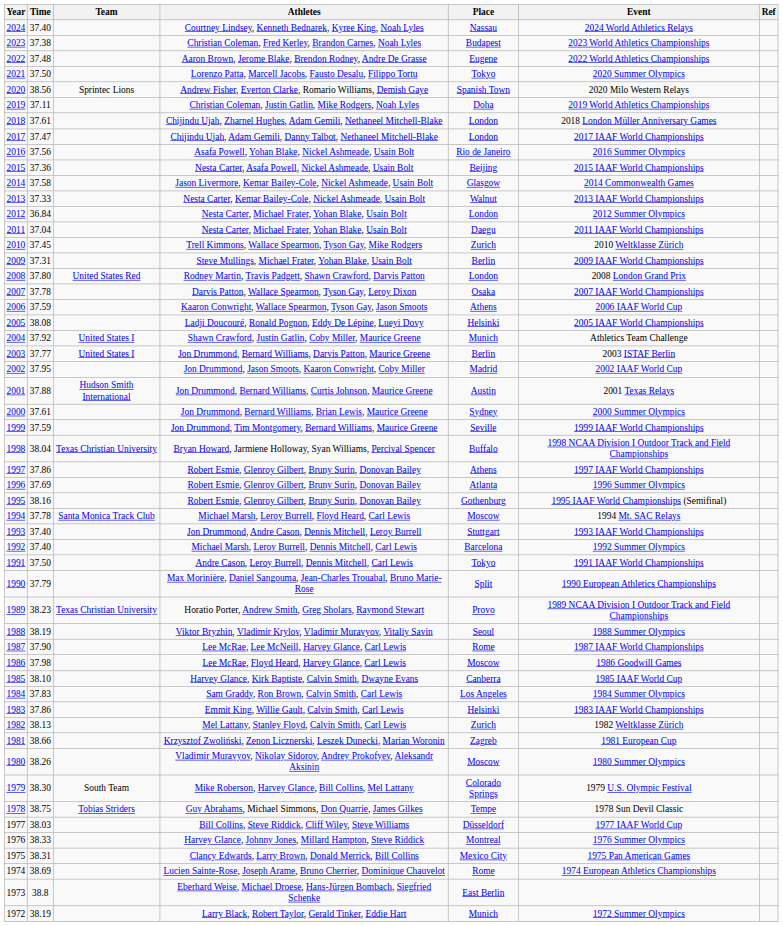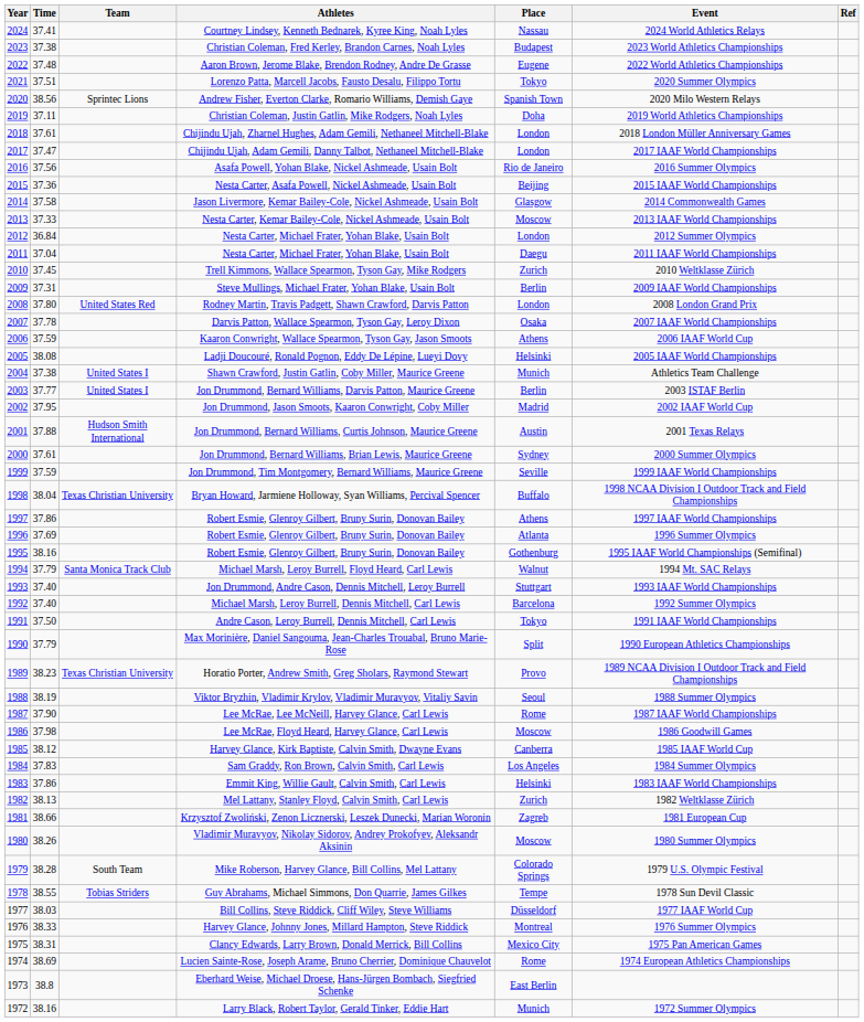 <table class="wikitable sortable" style="text-align:center; font-size:95%;">
 <tr>
 <th>Year</th>
 <th>Time</th>
 <th>Team</th>
 <th>Athletes</th>
 <th>Place</th>
 <th>Event</th>
 <th>Ref</th>
 </tr>
 <tr>
 <td><a href='#'>2024</a></td>
-<td>37.40</td>
+<td>37.41</td>
 <td></td>
 <td><a href='#'>Courtney Lindsey</a>, <a href='#'>Kenneth Bednarek</a>, <a href='#'>Kyree King</a>, <a href='#'>Noah Lyles</a></td>
 <td> <a href='#'>Nassau</a></td>
 <td><a href='#'>2024 World Athletics Relays</a></td>
 <td></td>
 </tr>
 <tr>
 <td><a href='#'>2023</a></td>
 <td>37.38</td>
 <td></td>
 <td><a href='#'>Christian Coleman</a>, <a href='#'>Fred Kerley</a>, <a href='#'>Brandon Carnes</a>, <a href='#'>Noah Lyles</a></td>
 <td> <a href='#'>Budapest</a></td>
 <td><a href='#'>2023 World Athletics Championships</a></td>
 <td></td>
 </tr>
 <tr>
 <td><a href='#'>2022</a></td>
 <td>37.48</td>
 <td></td>
 <td><a href='#'>Aaron Brown</a>, <a href='#'>Jerome Blake</a>, <a href='#'>Brendon Rodney</a>, <a href='#'>Andre De Grasse</a></td>
 <td> <a href='#'>Eugene</a></td>
 <td><a href='#'>2022 World Athletics Championships</a></td>
 <td></td>
 </tr>
 <tr>
 <td><a href='#'>2021</a></td>
-<td>37.50</td>
+<td>37.51</td>
 <td></td>
 <td><a href='#'>Lorenzo Patta</a>, <a href='#'>Marcell Jacobs</a>, <a href='#'>Fausto Desalu</a>, <a href='#'>Filippo Tortu</a></td>
 <td> <a href='#'>Tokyo</a></td>
 <td><a href='#'>2020 Summer Olympics</a></td>
 <td></td>
 </tr>
 <tr>
 <td><a href='#'>2020</a></td>
 <td>38.56</td>
 <td> Sprintec Lions</td>
 <td><a href='#'>Andrew Fisher</a>, <a href='#'>Everton Clarke</a>, Romario Williams, <a href='#'>Demish Gaye</a></td>
 <td> <a href='#'>Spanish Town</a></td>
 <td>2020 Milo Western Relays</td>
 <td></td>
 </tr>
 <tr>
 <td><a href='#'>2019</a></td>
 <td>37.11</td>
 <td></td>
 <td><a href='#'>Christian Coleman</a>, <a href='#'>Justin Gatlin</a>, <a href='#'>Mike Rodgers</a>, <a href='#'>Noah Lyles</a></td>
 <td> <a href='#'>Doha</a></td>
 <td><a href='#'>2019 World Athletics Championships</a></td>
 <td></td>
 </tr>
 <tr>
 <td><a href='#'>2018</a></td>
 <td>37.61</td>
 <td></td>
 <td><a href='#'>Chijindu Ujah</a>, <a href='#'>Zharnel Hughes</a>, <a href='#'>Adam Gemili</a>, <a href='#'>Nethaneel Mitchell-Blake</a></td>
 <td> <a href='#'>London</a></td>
 <td>2018 <a href='#'>London Müller Anniversary Games</a></td>
 <td></td>
 </tr>
 <tr>
 <td><a href='#'>2017</a></td>
 <td>37.47</td>
 <td></td>
 <td><a href='#'>Chijindu Ujah</a>, <a href='#'>Adam Gemili</a>, <a href='#'>Danny Talbot</a>, <a href='#'>Nethaneel Mitchell-Blake</a></td>
 <td> <a href='#'>London</a></td>
 <td><a href='#'>2017 IAAF World Championships</a></td>
 <td></td>
 </tr>
 <tr>
 <td><a href='#'>2016</a></td>
 <td>37.56</td>
 <td></td>
 <td><a href='#'>Asafa Powell</a>, <a href='#'>Yohan Blake</a>, <a href='#'>Nickel Ashmeade</a>, <a href='#'>Usain Bolt</a></td>
 <td> <a href='#'>Rio de Janeiro</a></td>
 <td><a href='#'>2016 Summer Olympics</a></td>
 <td></td>
 </tr>
 <tr>
 <td><a href='#'>2015</a></td>
 <td>37.36</td>
 <td></td>
 <td><a href='#'>Nesta Carter</a>, <a href='#'>Asafa Powell</a>, <a href='#'>Nickel Ashmeade</a>, <a href='#'>Usain Bolt</a></td>
 <td> <a href='#'>Beijing</a></td>
 <td><a href='#'>2015 IAAF World Championships</a></td>
 <td></td>
 </tr>
 <tr>
 <td><a href='#'>2014</a></td>
 <td>37.58</td>
 <td></td>
 <td><a href='#'>Jason Livermore</a>, <a href='#'>Kemar Bailey-Cole</a>, <a href='#'>Nickel Ashmeade</a>, <a href='#'>Usain Bolt</a></td>
 <td><a href='#'>Glasgow</a></td>
 <td><a href='#'>2014 Commonwealth Games</a></td>
 <td></td>
 </tr>
 <tr>
 <td><a href='#'>2013</a></td>
 <td>37.33</td>
 <td></td>
 <td><a href='#'>Nesta Carter</a>, <a href='#'>Kemar Bailey-Cole</a>, <a href='#'>Nickel Ashmeade</a>, <a href='#'>Usain Bolt</a></td>
-<td> <a href='#'>Walnut</a></td>
+<td> <a href='#'>Moscow</a></td>
 <td><a href='#'>2013 IAAF World Championships</a></td>
 <td></td>
 </tr>
 <tr>
 <td><a href='#'>2012</a></td>
 <td>36.84</td>
 <td></td>
 <td><a href='#'>Nesta Carter</a>, <a href='#'>Michael Frater</a>, <a href='#'>Yohan Blake</a>, <a href='#'>Usain Bolt</a></td>
 <td> <a href='#'>London</a></td>
 <td><a href='#'>2012 Summer Olympics</a></td>
 <td></td>
 </tr>
 <tr>
 <td><a href='#'>2011</a></td>
 <td>37.04</td>
 <td></td>
 <td><a href='#'>Nesta Carter</a>, <a href='#'>Michael Frater</a>, <a href='#'>Yohan Blake</a>, <a href='#'>Usain Bolt</a></td>
 <td> <a href='#'>Daegu</a></td>
 <td><a href='#'>2011 IAAF World Championships</a></td>
 <td></td>
 </tr>
 <tr>
 <td><a href='#'>2010</a></td>
 <td>37.45</td>
 <td></td>
 <td><a href='#'>Trell Kimmons</a>, <a href='#'>Wallace Spearmon</a>, <a href='#'>Tyson Gay</a>, <a href='#'>Mike Rodgers</a></td>
 <td> <a href='#'>Zurich</a></td>
 <td>2010 <a href='#'>Weltklasse Zürich</a></td>
 <td></td>
 </tr>
 <tr>
 <td><a href='#'>2009</a></td>
 <td>37.31</td>
 <td></td>
 <td><a href='#'>Steve Mullings</a>, <a href='#'>Michael Frater</a>, <a href='#'>Yohan Blake</a>, <a href='#'>Usain Bolt</a></td>
 <td> <a href='#'>Berlin</a></td>
 <td><a href='#'>2009 IAAF World Championships</a></td>
 <td></td>
 </tr>
 <tr>
 <td><a href='#'>2008</a></td>
 <td>37.80</td>
 <td> <a href='#'>United States Red</a></td>
 <td><a href='#'>Rodney Martin</a>, <a href='#'>Travis Padgett</a>, <a href='#'>Shawn Crawford</a>, <a href='#'>Darvis Patton</a></td>
 <td> <a href='#'>London</a></td>
 <td>2008 <a href='#'>London Grand Prix</a></td>
 <td></td>
 </tr>
 <tr>
 <td><a href='#'>2007</a></td>
 <td>37.78</td>
 <td></td>
 <td><a href='#'>Darvis Patton</a>, <a href='#'>Wallace Spearmon</a>, <a href='#'>Tyson Gay</a>, <a href='#'>Leroy Dixon</a></td>
 <td> <a href='#'>Osaka</a></td>
 <td><a href='#'>2007 IAAF World Championships</a></td>
 <td></td>
 </tr>
 <tr>
 <td><a href='#'>2006</a></td>
 <td>37.59</td>
 <td></td>
 <td><a href='#'>Kaaron Conwright</a>, <a href='#'>Wallace Spearmon</a>, <a href='#'>Tyson Gay</a>, <a href='#'>Jason Smoots</a></td>
 <td> <a href='#'>Athens</a></td>
 <td><a href='#'>2006 IAAF World Cup</a></td>
 <td></td>
 </tr>
 <tr>
 <td><a href='#'>2005</a></td>
 <td>38.08</td>
 <td></td>
 <td><a href='#'>Ladji Doucouré</a>, <a href='#'>Ronald Pognon</a>, <a href='#'>Eddy De Lépine</a>, <a href='#'>Lueyi Dovy</a></td>
 <td> <a href='#'>Helsinki</a></td>
 <td><a href='#'>2005 IAAF World Championships</a></td>
 <td></td>
 </tr>
 <tr>
 <td><a href='#'>2004</a></td>
-<td>37.92</td>
+<td>37.38</td>
 <td> <a href='#'>United States I</a></td>
 <td><a href='#'>Shawn Crawford</a>, <a href='#'>Justin Gatlin</a>, <a href='#'>Coby Miller</a>, <a href='#'>Maurice Greene</a></td>
 <td> <a href='#'>Munich</a></td>
 <td>Athletics Team Challenge</td>
 <td></td>
 </tr>
 <tr>
 <td><a href='#'>2003</a></td>
 <td>37.77</td>
 <td> <a href='#'>United States I</a></td>
 <td><a href='#'>Jon Drummond</a>, <a href='#'>Bernard Williams</a>, <a href='#'>Darvis Patton</a>, <a href='#'>Maurice Greene</a></td>
 <td> <a href='#'>Berlin</a></td>
 <td>2003 <a href='#'>ISTAF Berlin</a></td>
 <td></td>
 </tr>
 <tr>
 <td><a href='#'>2002</a></td>
 <td>37.95</td>
 <td></td>
 <td><a href='#'>Jon Drummond</a>, <a href='#'>Jason Smoots</a>, <a href='#'>Kaaron Conwright</a>, <a href='#'>Coby Miller</a></td>
 <td> <a href='#'>Madrid</a></td>
 <td><a href='#'>2002 IAAF World Cup</a></td>
 <td></td>
 </tr>
 <tr>
 <td><a href='#'>2001</a></td>
 <td>37.88</td>
 <td> <a href='#'>Hudson Smith International</a></td>
 <td><a href='#'>Jon Drummond</a>, <a href='#'>Bernard Williams</a>, <a href='#'>Curtis Johnson</a>, <a href='#'>Maurice Greene</a></td>
 <td> <a href='#'>Austin</a></td>
 <td>2001 <a href='#'>Texas Relays</a></td>
 <td></td>
 </tr>
 <tr>
 <td><a href='#'>2000</a></td>
 <td>37.61</td>
 <td></td>
 <td><a href='#'>Jon Drummond</a>, <a href='#'>Bernard Williams</a>, <a href='#'>Brian Lewis</a>, <a href='#'>Maurice Greene</a></td>
 <td> <a href='#'>Sydney</a></td>
 <td><a href='#'>2000 Summer Olympics</a></td>
 </tr>
 <tr>
 <td><a href='#'>1999</a></td>
 <td>37.59</td>
 <td></td>
 <td><a href='#'>Jon Drummond</a>, <a href='#'>Tim Montgomery</a>, <a href='#'>Bernard Williams</a>, <a href='#'>Maurice Greene</a></td>
 <td> <a href='#'>Seville</a></td>
 <td><a href='#'>1999 IAAF World Championships</a></td>
 <td></td>
 </tr>
 <tr>
 <td><a href='#'>1998</a></td>
 <td>38.04</td>
 <td><a href='#'>Texas Christian University</a></td>
 <td> <a href='#'>Bryan Howard</a>,  Jarmiene Holloway,  Syan Williams,  <a href='#'>Percival Spencer</a></td>
 <td> <a href='#'>Buffalo</a></td>
 <td><a href='#'>1998 NCAA Division I Outdoor Track and Field Championships</a></td>
 <td></td>
 </tr>
 <tr>
 <td><a href='#'>1997</a></td>
 <td>37.86</td>
 <td></td>
 <td><a href='#'>Robert Esmie</a>, <a href='#'>Glenroy Gilbert</a>, <a href='#'>Bruny Surin</a>, <a href='#'>Donovan Bailey</a></td>
 <td> <a href='#'>Athens</a></td>
 <td><a href='#'>1997 IAAF World Championships</a></td>
 <td></td>
 </tr>
 <tr>
 <td><a href='#'>1996</a></td>
 <td>37.69</td>
 <td></td>
 <td><a href='#'>Robert Esmie</a>, <a href='#'>Glenroy Gilbert</a>, <a href='#'>Bruny Surin</a>, <a href='#'>Donovan Bailey</a></td>
 <td> <a href='#'>Atlanta</a></td>
 <td><a href='#'>1996 Summer Olympics</a></td>
 <td></td>
 </tr>
 <tr>
 <td><a href='#'>1995</a></td>
 <td>38.16</td>
 <td></td>
 <td><a href='#'>Robert Esmie</a>, <a href='#'>Glenroy Gilbert</a>, <a href='#'>Bruny Surin</a>, <a href='#'>Donovan Bailey</a></td>
 <td> <a href='#'>Gothenburg</a></td>
 <td><a href='#'>1995 IAAF World Championships</a> (Semifinal)</td>
 <td></td>
 </tr>
 <tr>
 <td><a href='#'>1994</a></td>
-<td>37.78</td>
+<td>37.79</td>
 <td> <a href='#'>Santa Monica Track Club</a></td>
 <td><a href='#'>Michael Marsh</a>, <a href='#'>Leroy Burrell</a>, <a href='#'>Floyd Heard</a>, <a href='#'>Carl Lewis</a></td>
-<td> <a href='#'>Moscow</a></td>
+<td> <a href='#'>Walnut</a></td>
 <td>1994 <a href='#'>Mt. SAC Relays</a></td>
 <td></td>
 </tr>
 <tr>
 <td><a href='#'>1993</a></td>
 <td>37.40</td>
 <td></td>
 <td><a href='#'>Jon Drummond</a>, <a href='#'>Andre Cason</a>, <a href='#'>Dennis Mitchell</a>, <a href='#'>Leroy Burrell</a></td>
 <td> <a href='#'>Stuttgart</a></td>
 <td><a href='#'>1993 IAAF World Championships</a></td>
 <td></td>
 </tr>
 <tr>
 <td><a href='#'>1992</a></td>
 <td>37.40</td>
 <td></td>
 <td><a href='#'>Michael Marsh</a>, <a href='#'>Leroy Burrell</a>, <a href='#'>Dennis Mitchell</a>, <a href='#'>Carl Lewis</a></td>
 <td> <a href='#'>Barcelona</a></td>
 <td><a href='#'>1992 Summer Olympics</a></td>
 <td></td>
 </tr>
 <tr>
 <td><a href='#'>1991</a></td>
 <td>37.50</td>
 <td></td>
 <td><a href='#'>Andre Cason</a>, <a href='#'>Leroy Burrell</a>, <a href='#'>Dennis Mitchell</a>, <a href='#'>Carl Lewis</a></td>
 <td> <a href='#'>Tokyo</a></td>
 <td><a href='#'>1991 IAAF World Championships</a></td>
 <td></td>
 </tr>
 <tr>
 <td><a href='#'>1990</a></td>
 <td>37.79</td>
 <td></td>
 <td><a href='#'>Max Morinière</a>, <a href='#'>Daniel Sangouma</a>, <a href='#'>Jean-Charles Trouabal</a>, <a href='#'>Bruno Marie-Rose</a></td>
 <td> <a href='#'>Split</a></td>
 <td><a href='#'>1990 European Athletics Championships</a></td>
 <td></td>
 </tr>
 <tr>
 <td><a href='#'>1989</a></td>
 <td>38.23 </td>
 <td><a href='#'>Texas Christian University</a></td>
 <td> Horatio Porter,  <a href='#'>Andrew Smith</a>,  <a href='#'>Greg Sholars</a>,  <a href='#'>Raymond Stewart</a></td>
 <td> <a href='#'>Provo</a></td>
 <td><a href='#'>1989 NCAA Division I Outdoor Track and Field Championships</a></td>
 <td></td>
 </tr>
 <tr>
 <td><a href='#'>1988</a></td>
 <td>38.19</td>
 <td></td>
 <td><a href='#'>Viktor Bryzhin</a>, <a href='#'>Vladimir Krylov</a>, <a href='#'>Vladimir Muravyov</a>, <a href='#'>Vitaliy Savin</a></td>
 <td> <a href='#'>Seoul</a></td>
 <td><a href='#'>1988 Summer Olympics</a></td>
 <td></td>
 </tr>
 <tr>
 <td><a href='#'>1987</a></td>
 <td>37.90</td>
 <td></td>
 <td><a href='#'>Lee McRae</a>, <a href='#'>Lee McNeill</a>, <a href='#'>Harvey Glance</a>, <a href='#'>Carl Lewis</a></td>
 <td> <a href='#'>Rome</a></td>
 <td><a href='#'>1987 IAAF World Championships</a></td>
 <td></td>
 </tr>
 <tr>
 <td><a href='#'>1986</a></td>
 <td>37.98</td>
 <td></td>
 <td><a href='#'>Lee McRae</a>, <a href='#'>Floyd Heard</a>, <a href='#'>Harvey Glance</a>, <a href='#'>Carl Lewis</a></td>
 <td> <a href='#'>Moscow</a></td>
 <td><a href='#'>1986 Goodwill Games</a></td>
 <td></td>
 </tr>
 <tr>
 <td><a href='#'>1985</a></td>
-<td>38.10</td>
+<td>38.12</td>
 <td></td>
 <td><a href='#'>Harvey Glance</a>, <a href='#'>Kirk Baptiste</a>, <a href='#'>Calvin Smith</a>, <a href='#'>Dwayne Evans</a></td>
 <td> <a href='#'>Canberra</a></td>
 <td><a href='#'>1985 IAAF World Cup</a></td>
 <td></td>
 </tr>
 <tr>
 <td><a href='#'>1984</a></td>
 <td>37.83</td>
 <td></td>
 <td><a href='#'>Sam Graddy</a>, <a href='#'>Ron Brown</a>, <a href='#'>Calvin Smith</a>, <a href='#'>Carl Lewis</a></td>
 <td> <a href='#'>Los Angeles</a></td>
 <td><a href='#'>1984 Summer Olympics</a></td>
 <td></td>
 </tr>
 <tr>
 <td><a href='#'>1983</a></td>
 <td>37.86</td>
 <td></td>
 <td><a href='#'>Emmit King</a>, <a href='#'>Willie Gault</a>, <a href='#'>Calvin Smith</a>, <a href='#'>Carl Lewis</a></td>
 <td> <a href='#'>Helsinki</a></td>
 <td><a href='#'>1983 IAAF World Championships</a></td>
 <td></td>
 </tr>
 <tr>
 <td><a href='#'>1982</a></td>
 <td>38.13</td>
 <td></td>
 <td><a href='#'>Mel Lattany</a>, <a href='#'>Stanley Floyd</a>, <a href='#'>Calvin Smith</a>, <a href='#'>Carl Lewis</a></td>
 <td> <a href='#'>Zurich</a></td>
 <td>1982 <a href='#'>Weltklasse Zürich</a></td>
 <td></td>
 </tr>
 <tr>
 <td><a href='#'>1981</a></td>
 <td>38.66</td>
 <td></td>
 <td><a href='#'>Krzysztof Zwoliński</a>, <a href='#'>Zenon Licznerski</a>, <a href='#'>Leszek Dunecki</a>, <a href='#'>Marian Woronin</a></td>
 <td> <a href='#'>Zagreb</a></td>
 <td><a href='#'>1981 European Cup</a></td>
 <td></td>
 </tr>
 <tr>
 <td><a href='#'>1980</a></td>
 <td>38.26</td>
 <td></td>
 <td><a href='#'>Vladimir Muravyov</a>, <a href='#'>Nikolay Sidorov</a>, <a href='#'>Andrey Prokofyev</a>, <a href='#'>Aleksandr Aksinin</a></td>
 <td> <a href='#'>Moscow</a></td>
 <td><a href='#'>1980 Summer Olympics</a></td>
 <td></td>
 </tr>
 <tr>
 <td><a href='#'>1979</a></td>
-<td>38.30 </td>
+<td>38.28 </td>
 <td> South Team</td>
 <td><a href='#'>Mike Roberson</a>, <a href='#'>Harvey Glance</a>, <a href='#'>Bill Collins</a>, <a href='#'>Mel Lattany</a></td>
 <td> <a href='#'>Colorado Springs</a></td>
 <td>1979 <a href='#'>U.S. Olympic Festival</a></td>
 <td></td>
 </tr>
 <tr>
 <td><a href='#'>1978</a></td>
-<td>38.75</td>
+<td>38.55</td>
 <td><a href='#'>Tobias Striders</a></td>
 <td> <a href='#'>Guy Abrahams</a>,  Michael Simmons,  <a href='#'>Don Quarrie</a>,  <a href='#'>James Gilkes</a></td>
 <td> <a href='#'>Tempe</a></td>
 <td>1978 Sun Devil Classic</td>
 <td></td>
 </tr>
 <tr>
 <td>1977</td>
 <td>38.03</td>
 <td></td>
 <td><a href='#'>Bill Collins</a>, <a href='#'>Steve Riddick</a>, <a href='#'>Cliff Wiley</a>, <a href='#'>Steve Williams</a></td>
 <td> <a href='#'>Düsseldorf</a></td>
 <td><a href='#'>1977 IAAF World Cup</a></td>
 <td></td>
 </tr>
 <tr>
 <td>1976</td>
 <td>38.33</td>
 <td></td>
 <td><a href='#'>Harvey Glance</a>, <a href='#'>Johnny Jones</a>, <a href='#'>Millard Hampton</a>, <a href='#'>Steve Riddick</a></td>
 <td> <a href='#'>Montreal</a></td>
 <td><a href='#'>1976 Summer Olympics</a></td>
 <td></td>
 </tr>
 <tr>
 <td>1975</td>
 <td>38.31 </td>
 <td></td>
 <td><a href='#'>Clancy Edwards</a>, <a href='#'>Larry Brown</a>, <a href='#'>Donald Merrick</a>, <a href='#'>Bill Collins</a></td>
 <td> <a href='#'>Mexico City</a></td>
 <td><a href='#'>1975 Pan American Games</a></td>
 <td></td>
 </tr>
 <tr>
 <td>1974</td>
 <td>38.69</td>
 <td></td>
 <td><a href='#'>Lucien Sainte-Rose</a>, <a href='#'>Joseph Arame</a>, <a href='#'>Bruno Cherrier</a>, <a href='#'>Dominique Chauvelot</a></td>
 <td> <a href='#'>Rome</a></td>
 <td><a href='#'>1974 European Athletics Championships</a></td>
 <td></td>
 </tr>
 <tr>
 <td>1973</td>
 <td>38.8</td>
 <td></td>
 <td><a href='#'>Eberhard Weise</a>, <a href='#'>Michael Droese</a>, <a href='#'>Hans-Jürgen Bombach</a>, <a href='#'>Siegfried Schenke</a></td>
 <td> <a href='#'>East Berlin</a></td>
 <td></td>
 <td></td>
 </tr>
 <tr>
 <td>1972</td>
-<td>38.19</td>
+<td>38.16</td>
 <td></td>
 <td><a href='#'>Larry Black</a>, <a href='#'>Robert Taylor</a>, <a href='#'>Gerald Tinker</a>, <a href='#'>Eddie Hart</a></td>
 <td> <a href='#'>Munich</a></td>
 <td><a href='#'>1972 Summer Olympics</a></td>
 <td></td>
 </tr>
 </table>
